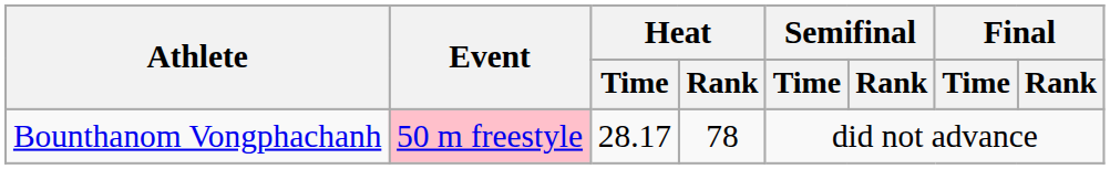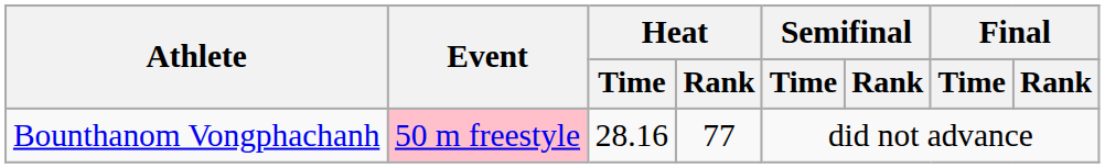 <table class=wikitable style="font-size:90%">
 <tr>
 <th rowspan="2">Athlete</th>
 <th rowspan="2">Event</th>
 <th colspan="2">Heat</th>
 <th colspan="2">Semifinal</th>
 <th colspan="2">Final</th>
 </tr>
 <tr style="font-size:95%">
 <th>Time</th>
 <th>Rank</th>
 <th>Time</th>
 <th>Rank</th>
 <th>Time</th>
 <th>Rank</th>
 </tr>
 <tr align=center>
 <td align=left><a href='#'>Bounthanom Vongphachanh</a></td>
 <td align=left style="background: pink;"><a href='#'>50 m freestyle</a></td>
-<td>28.17</td>
-<td>78</td>
+<td>28.16</td>
+<td>77</td>
 <td colspan=4>did not advance</td>
 </tr>
 </table>
